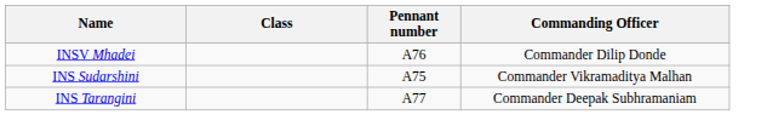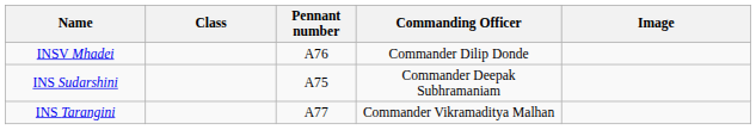 <table class="wikitable" style="text-align:center">
 <tr style="background:#cccccc">
 <th scope="col" style="width: 200px;">Name</th>
 <th scope="col" style="width: 200px;">Class</th>
 <th scope="col" style="width: 100px;">Pennant number</th>
 <th scope="col" style="width: 300px;">Commanding Officer</th>
+<th scope="col" style="width: 300px;">Image</th>
 </tr>
 <tr>
 <td><a href='#'>INSV <em>Mhadei</em></a></td>
 <td></td>
 <td>A76</td>
 <td>Commander Dilip Donde</td>
+<td></td>
 </tr>
 <tr>
 <td><a href='#'>INS <em>Sudarshini</em></a></td>
 <td></td>
 <td>A75</td>
-<td>Commander Vikramaditya Malhan</td>
+<td>Commander Deepak Subhramaniam</td>
+<td></td>
 </tr>
 <tr>
 <td><a href='#'>INS <em>Tarangini</em></a></td>
 <td></td>
 <td>A77</td>
-<td>Commander Deepak Subhramaniam</td>
+<td>Commander Vikramaditya Malhan</td>
+<td></td>
 </tr>
 </table>
